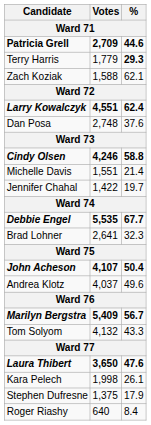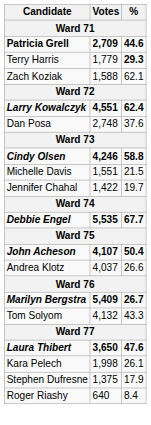 <table class="wikitable">
 <tr>
 <th>Candidate</th>
 <th>Votes</th>
 <th>%</th>
 </tr>
 <tr>
 <th colspan=3>Ward 71</th>
 </tr>
 <tr>
 <td><strong>Patricia Grell</strong></td>
 <td><strong>2,709</strong></td>
 <td><strong>44.6</strong></td>
 </tr>
 <tr>
 <td>Terry Harris</td>
 <td>1,779</td>
 <td><strong>29.3</strong></td>
 </tr>
 <tr>
 <td>Zach Koziak</td>
 <td>1,588</td>
 <td>62.1</td>
 </tr>
 <tr>
 <th colspan=3>Ward 72</th>
 </tr>
 <tr>
 <td><strong><em>Larry Kowalczyk</em></strong></td>
 <td><strong>4,551</strong></td>
 <td><strong>62.4</strong></td>
 </tr>
 <tr>
 <td>Dan Posa</td>
 <td>2,748</td>
 <td>37.6</td>
 </tr>
 <tr>
 <th colspan=3>Ward 73</th>
 </tr>
 <tr>
 <td><strong><em>Cindy Olsen</em></strong></td>
 <td><strong>4,246</strong></td>
 <td><strong>58.8</strong></td>
 </tr>
 <tr>
 <td>Michelle Davis</td>
 <td>1,551</td>
-<td>21.4</td>
+<td>21.5</td>
 </tr>
 <tr>
 <td>Jennifer Chahal</td>
 <td>1,422</td>
 <td>19.7</td>
 </tr>
 <tr>
 <th colspan=3>Ward 74</th>
 </tr>
 <tr>
 <td><strong><em>Debbie Engel</em></strong></td>
 <td><strong>5,535</strong></td>
 <td><strong>67.7</strong></td>
 </tr>
 <tr>
-<td>Brad Lohner</td>
-<td>2,641</td>
-<td>32.3</td>
-</tr>
-<tr>
 <th colspan=3>Ward 75</th>
 </tr>
 <tr>
 <td><strong><em>John Acheson</em></strong></td>
 <td><strong>4,107</strong></td>
 <td><strong>50.4</strong></td>
 </tr>
 <tr>
 <td>Andrea Klotz</td>
 <td>4,037</td>
-<td>49.6</td>
+<td>26.6</td>
 </tr>
 <tr>
 <th colspan=3>Ward 76</th>
 </tr>
 <tr>
 <td><strong><em>Marilyn Bergstra</em></strong></td>
 <td><strong>5,409</strong></td>
-<td><strong>56.7</strong></td>
+<td><strong>26.7</strong></td>
 </tr>
 <tr>
 <td>Tom Solyom</td>
 <td>4,132</td>
 <td>43.3</td>
 </tr>
 <tr>
 <th colspan=3>Ward 77</th>
 </tr>
 <tr>
 <td><strong><em>Laura Thibert</em></strong></td>
 <td><strong>3,650</strong></td>
 <td><strong>47.6</strong></td>
 </tr>
 <tr>
 <td>Kara Pelech</td>
 <td>1,998</td>
 <td>26.1</td>
 </tr>
 <tr>
 <td>Stephen Dufresne</td>
 <td>1,375</td>
 <td>17.9</td>
 </tr>
 <tr>
 <td>Roger Riashy</td>
 <td>640</td>
 <td>8.4</td>
 </tr>
 </table>
